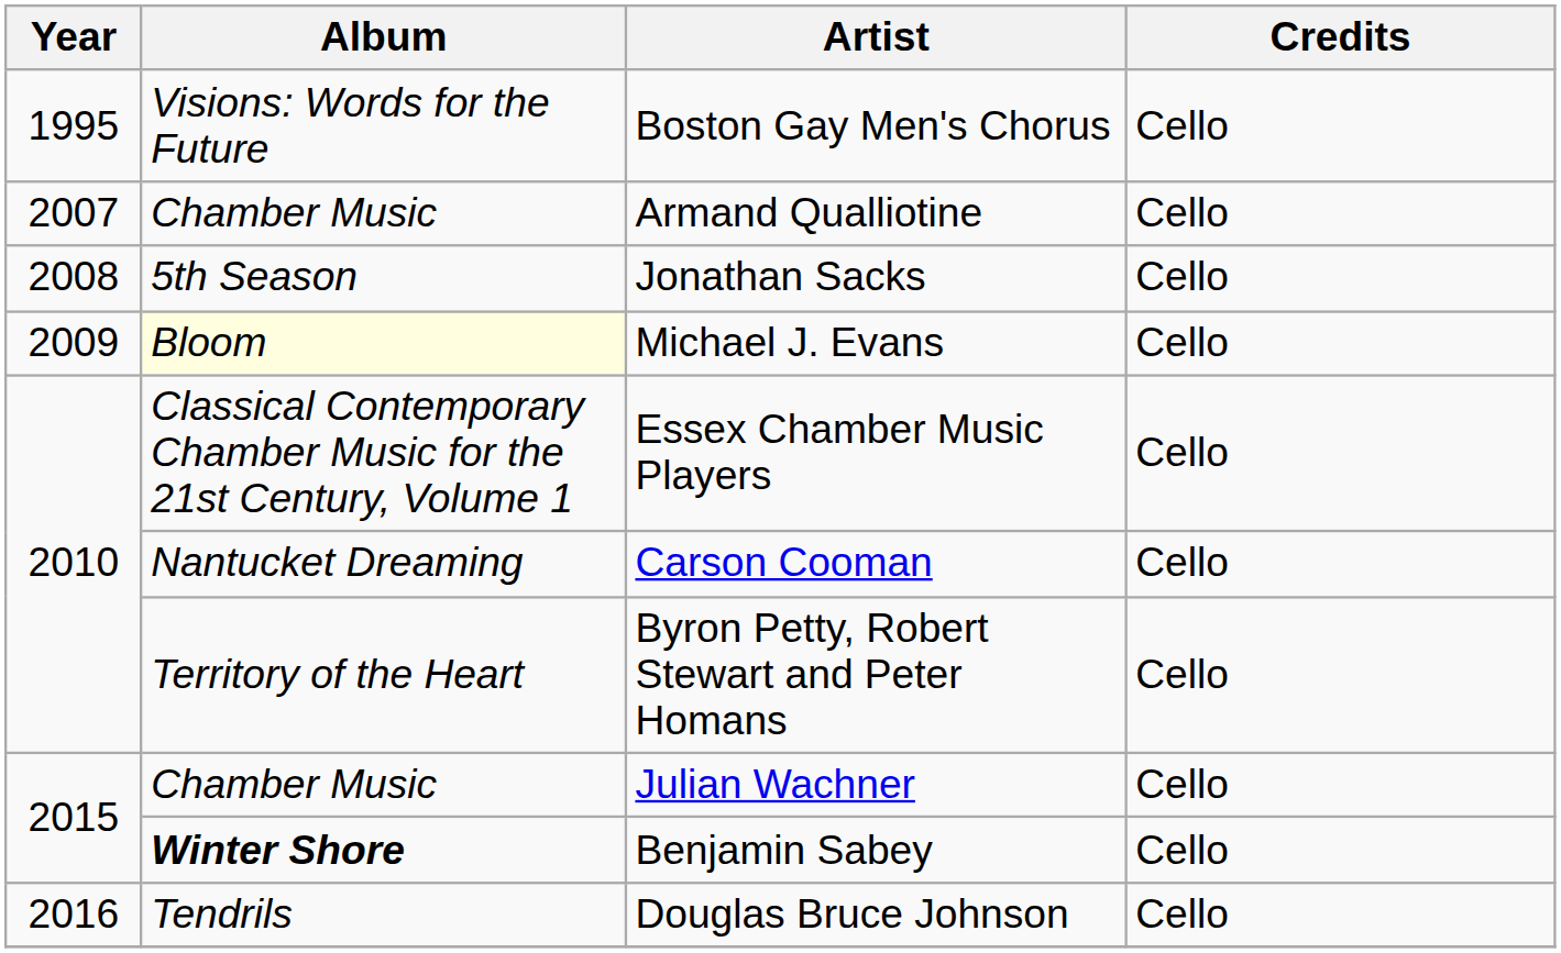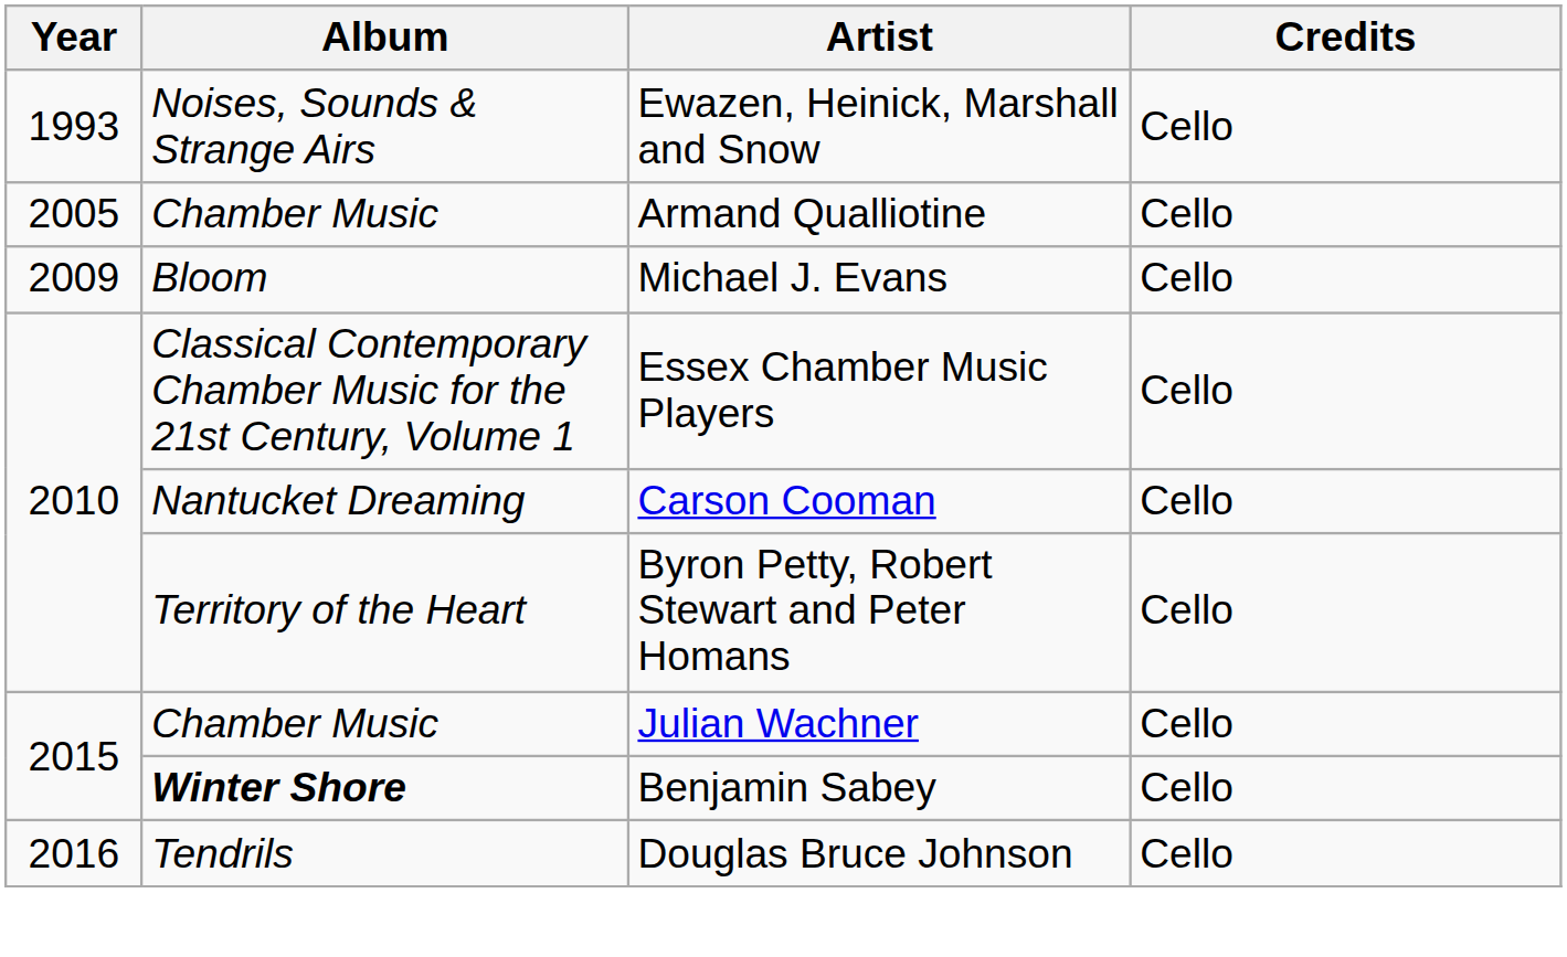 <table class="wikitable">
 <tr>
 <th style="width:55px;">Year</th>
 <th style="width:255px;">Album</th>
 <th style="width:290px;">Artist</th>
 <th style="width:255px;">Credits</th>
 </tr>
 <tr>
-<td rowspan=1 style="text-align:center;">1995</td>
-<td><em>Visions: Words for the Future</em></td>
-<td>Boston Gay Men's Chorus</td>
+<td rowspan=1 style="text-align:center;">1993</td>
+<td><em>Noises, Sounds & Strange Airs</em></td>
+<td>Ewazen, Heinick, Marshall and Snow</td>
 <td>Cello</td>
 </tr>
 <tr>
-<td rowspan=1 style="text-align:center;">2007</td>
+<td rowspan=1 style="text-align:center;">2005</td>
 <td><em>Chamber Music</em></td>
 <td>Armand Qualliotine</td>
 <td>Cello</td>
 </tr>
 <tr>
-<td rowspan=1 style="text-align:center;">2008</td>
-<td><em>5th Season</em></td>
-<td>Jonathan Sacks</td>
-<td>Cello</td>
-</tr>
-<tr>
 <td rowspan=1 style="text-align:center;">2009</td>
-<td style="background: lightyellow;"><em>Bloom</em></td>
+<td><em>Bloom</em></td>
 <td>Michael J. Evans</td>
 <td>Cello</td>
 </tr>
 <tr>
 <td rowspan=3 style="text-align:center;">2010</td>
 <td><em>Classical Contemporary Chamber Music for the 21st Century, Volume 1</em></td>
 <td>Essex Chamber Music Players</td>
 <td>Cello</td>
 </tr>
 <tr>
 <td><em>Nantucket Dreaming</em></td>
 <td><a href='#'>Carson Cooman</a></td>
 <td>Cello</td>
 </tr>
 <tr>
 <td><em>Territory of the Heart</em></td>
 <td>Byron Petty, Robert Stewart and Peter Homans</td>
 <td>Cello</td>
 </tr>
 <tr>
 <td rowspan=2 style="text-align:center;">2015</td>
 <td><em>Chamber Music</em></td>
 <td><a href='#'>Julian Wachner</a></td>
 <td>Cello</td>
 </tr>
 <tr>
 <td><strong><em>Winter Shore</em></strong></td>
 <td>Benjamin Sabey</td>
 <td>Cello</td>
 </tr>
 <tr>
 <td rowspan=1 style="text-align:center;">2016</td>
 <td><em>Tendrils</em></td>
 <td>Douglas Bruce Johnson</td>
 <td>Cello</td>
 </tr>
 <tr>
 </tr>
 </table>
